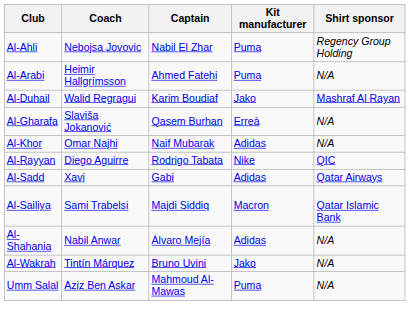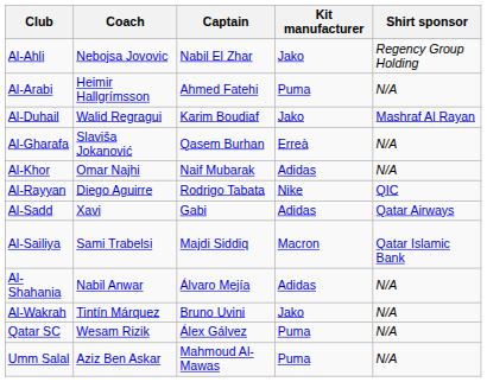 <table class="wikitable sortable" style="text-align:left;">
 <tr>
 <th>Club</th>
 <th>Coach</th>
 <th>Captain</th>
 <th>Kit manufacturer</th>
 <th>Shirt sponsor</th>
 </tr>
 <tr>
 <td><a href='#'>Al-Ahli</a></td>
 <td> <a href='#'>Nebojsa Jovovic</a></td>
 <td> <a href='#'>Nabil El Zhar</a></td>
-<td><a href='#'>Puma</a></td>
+<td><a href='#'>Jako</a></td>
 <td><em>Regency Group Holding</em></td>
 </tr>
 <tr>
 <td><a href='#'>Al-Arabi</a></td>
 <td> <a href='#'>Heimir Hallgrímsson</a></td>
 <td> <a href='#'>Ahmed Fatehi</a></td>
 <td><a href='#'>Puma</a></td>
 <td><em>N/A</em></td>
 </tr>
 <tr>
 <td><a href='#'>Al-Duhail</a></td>
 <td> <a href='#'>Walid Regragui</a></td>
 <td> <a href='#'>Karim Boudiaf</a></td>
 <td><a href='#'>Jako</a></td>
 <td><a href='#'>Mashraf Al Rayan</a></td>
 </tr>
 <tr>
 <td><a href='#'>Al-Gharafa</a></td>
 <td> <a href='#'>Slaviša Jokanović</a></td>
 <td> <a href='#'>Qasem Burhan</a></td>
 <td><a href='#'>Erreà</a></td>
 <td><em>N/A</em></td>
 </tr>
 <tr>
 <td><a href='#'>Al-Khor</a></td>
 <td> <a href='#'>Omar Najhi</a></td>
 <td> <a href='#'>Naif Mubarak</a></td>
 <td><a href='#'>Adidas</a></td>
 <td><em>N/A</em></td>
 </tr>
 <tr>
 <td><a href='#'>Al-Rayyan</a></td>
 <td> <a href='#'>Diego Aguirre</a></td>
 <td> <a href='#'>Rodrigo Tabata</a></td>
 <td><a href='#'>Nike</a></td>
 <td><a href='#'>QIC</a></td>
 </tr>
 <tr>
 <td><a href='#'>Al-Sadd</a></td>
 <td> <a href='#'>Xavi</a></td>
 <td> <a href='#'>Gabi</a></td>
 <td><a href='#'>Adidas</a></td>
 <td><a href='#'>Qatar Airways</a></td>
 </tr>
 <tr>
 <td><a href='#'>Al-Sailiya</a></td>
 <td> <a href='#'>Sami Trabelsi</a></td>
 <td> <a href='#'>Majdi Siddiq</a></td>
 <td><a href='#'>Macron</a></td>
 <td><br><a href='#'>Qatar Islamic Bank</a></td>
 </tr>
 <tr>
 <td><a href='#'>Al-Shahania</a></td>
 <td> <a href='#'>Nabil Anwar</a></td>
 <td> <a href='#'>Álvaro Mejía</a></td>
 <td><a href='#'>Adidas</a></td>
 <td><em>N/A</em></td>
 </tr>
 <tr>
 <td><a href='#'>Al-Wakrah</a></td>
 <td> <a href='#'>Tintín Márquez</a></td>
 <td> <a href='#'>Bruno Uvini</a></td>
 <td><a href='#'>Jako</a></td>
 <td><em>N/A</em></td>
 </tr>
 <tr>
+<td><a href='#'>Qatar SC</a></td>
+<td> <a href='#'>Wesam Rizik</a></td>
+<td> <a href='#'>Álex Gálvez</a></td>
+<td><a href='#'>Puma</a></td>
+<td><em>N/A</em></td>
+</tr>
+<tr>
 <td><a href='#'>Umm Salal</a></td>
 <td> <a href='#'>Aziz Ben Askar</a></td>
 <td> <a href='#'>Mahmoud Al-Mawas</a></td>
 <td><a href='#'>Puma</a></td>
 <td><em>N/A</em></td>
 </tr>
 </table>
